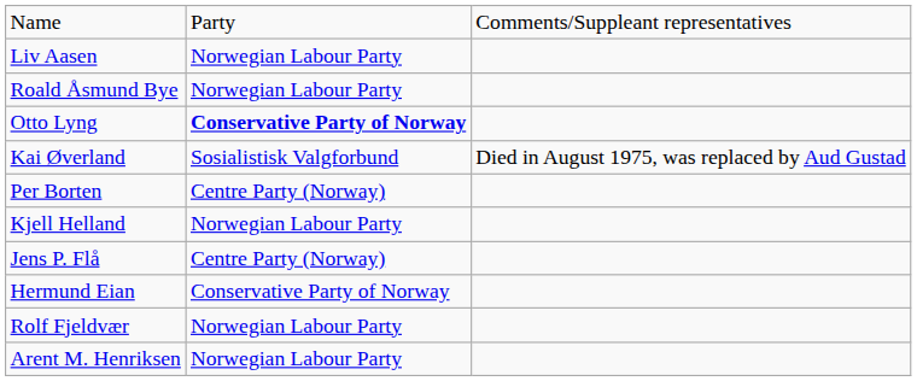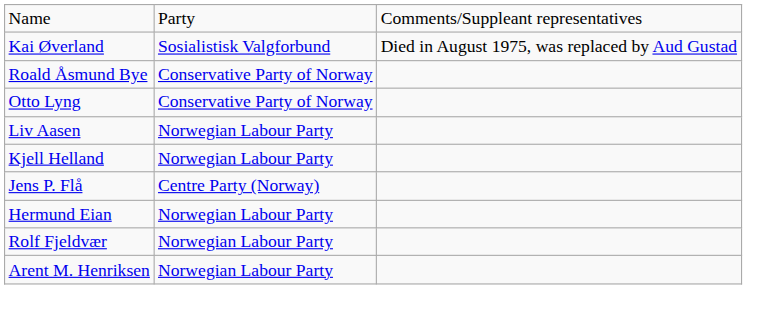 <table class="wikitable">
 <tr>
 <td>Name</td>
 <td>Party</td>
 <td>Comments/Suppleant representatives</td>
 </tr>
 <tr>
-<td><a href='#'>Liv Aasen</a></td>
-<td><a href='#'>Norwegian Labour Party</a></td>
-<td></td>
-</tr>
-<tr>
-<td><a href='#'>Roald Åsmund Bye</a></td>
-<td><a href='#'>Norwegian Labour Party</a></td>
-<td></td>
-</tr>
-<tr>
-<td><a href='#'>Otto Lyng</a></td>
-<td><strong><a href='#'>Conservative Party of Norway</a></strong></td>
-<td></td>
-</tr>
-<tr>
 <td><a href='#'>Kai Øverland</a></td>
 <td><a href='#'>Sosialistisk Valgforbund</a></td>
 <td>Died in August 1975, was replaced by <a href='#'>Aud Gustad</a></td>
 </tr>
 <tr>
-<td><a href='#'>Per Borten</a></td>
-<td><a href='#'>Centre Party (Norway)</a></td>
+<td><a href='#'>Roald Åsmund Bye</a></td>
+<td><a href='#'>Conservative Party of Norway</a></td>
+<td></td>
+</tr>
+<tr>
+<td><a href='#'>Otto Lyng</a></td>
+<td><a href='#'>Conservative Party of Norway</a></td>
+<td></td>
+</tr>
+<tr>
+<td><a href='#'>Liv Aasen</a></td>
+<td><a href='#'>Norwegian Labour Party</a></td>
 <td></td>
 </tr>
 <tr>
 <td><a href='#'>Kjell Helland</a></td>
 <td><a href='#'>Norwegian Labour Party</a></td>
 <td></td>
 </tr>
 <tr>
 <td><a href='#'>Jens P. Flå</a></td>
 <td><a href='#'>Centre Party (Norway)</a></td>
 <td></td>
 </tr>
 <tr>
 <td><a href='#'>Hermund Eian</a></td>
-<td><a href='#'>Conservative Party of Norway</a></td>
+<td><a href='#'>Norwegian Labour Party</a></td>
 <td></td>
 </tr>
 <tr>
 <td><a href='#'>Rolf Fjeldvær</a></td>
 <td><a href='#'>Norwegian Labour Party</a></td>
 <td></td>
 </tr>
 <tr>
 <td><a href='#'>Arent M. Henriksen</a></td>
 <td><a href='#'>Norwegian Labour Party</a></td>
 <td></td>
 </tr>
 </table>
